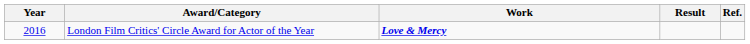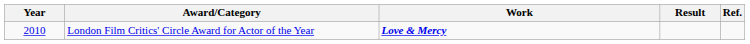 <table class=wikitable>
 <tr>
 <th scope="col" style="width:5em;">Year</th>
 <th scope="col" style="width:28em;">Award/Category</th>
 <th scope="col" style="width:25em;">Work</th>
 <th scope="col" style="width:5em;">Result</th>
 <th>Ref.</th>
 </tr>
 <tr>
-<td style="text-align:center;"><a href='#'>2016</a></td>
+<td style="text-align:center;"><a href='#'>2010</a></td>
 <td><a href='#'>London Film Critics' Circle Award for Actor of the Year</a></td>
 <td><strong><em><a href='#'>Love & Mercy</a></em></strong></td>
 <td></td>
 <td></td>
 </tr>
 </table>
